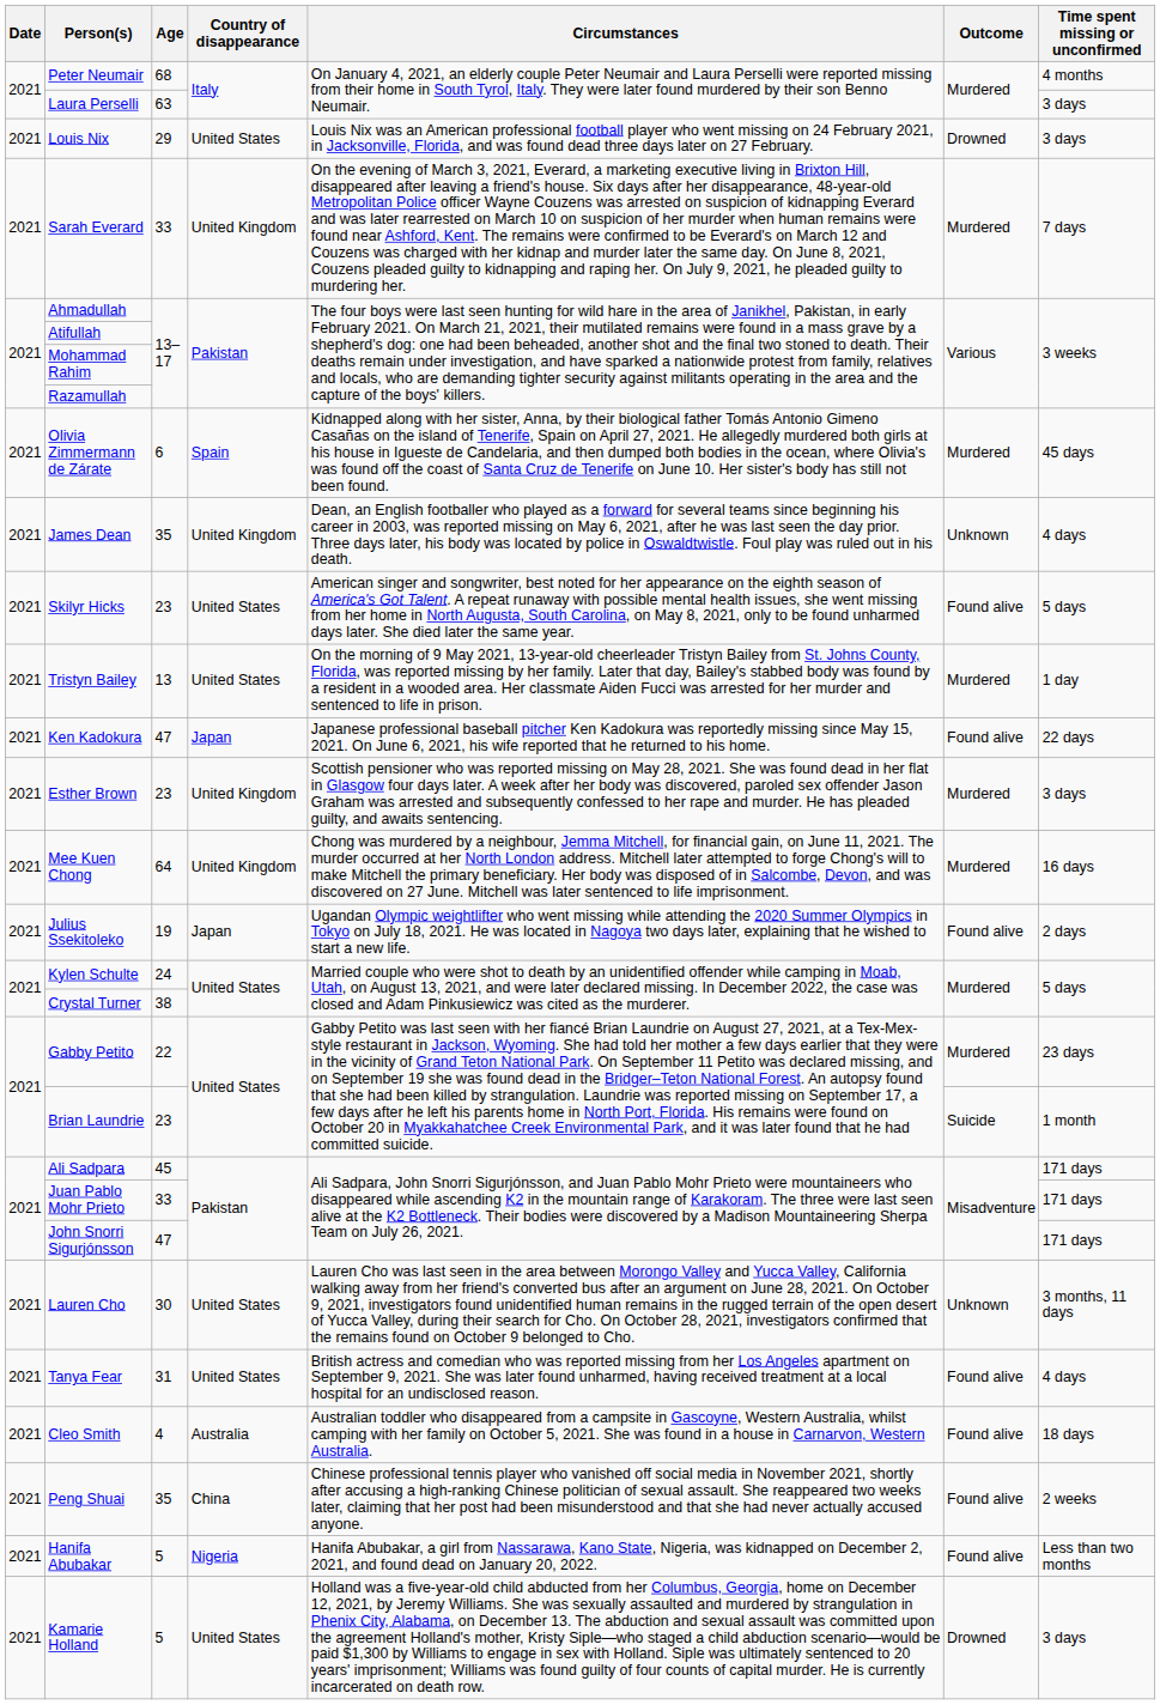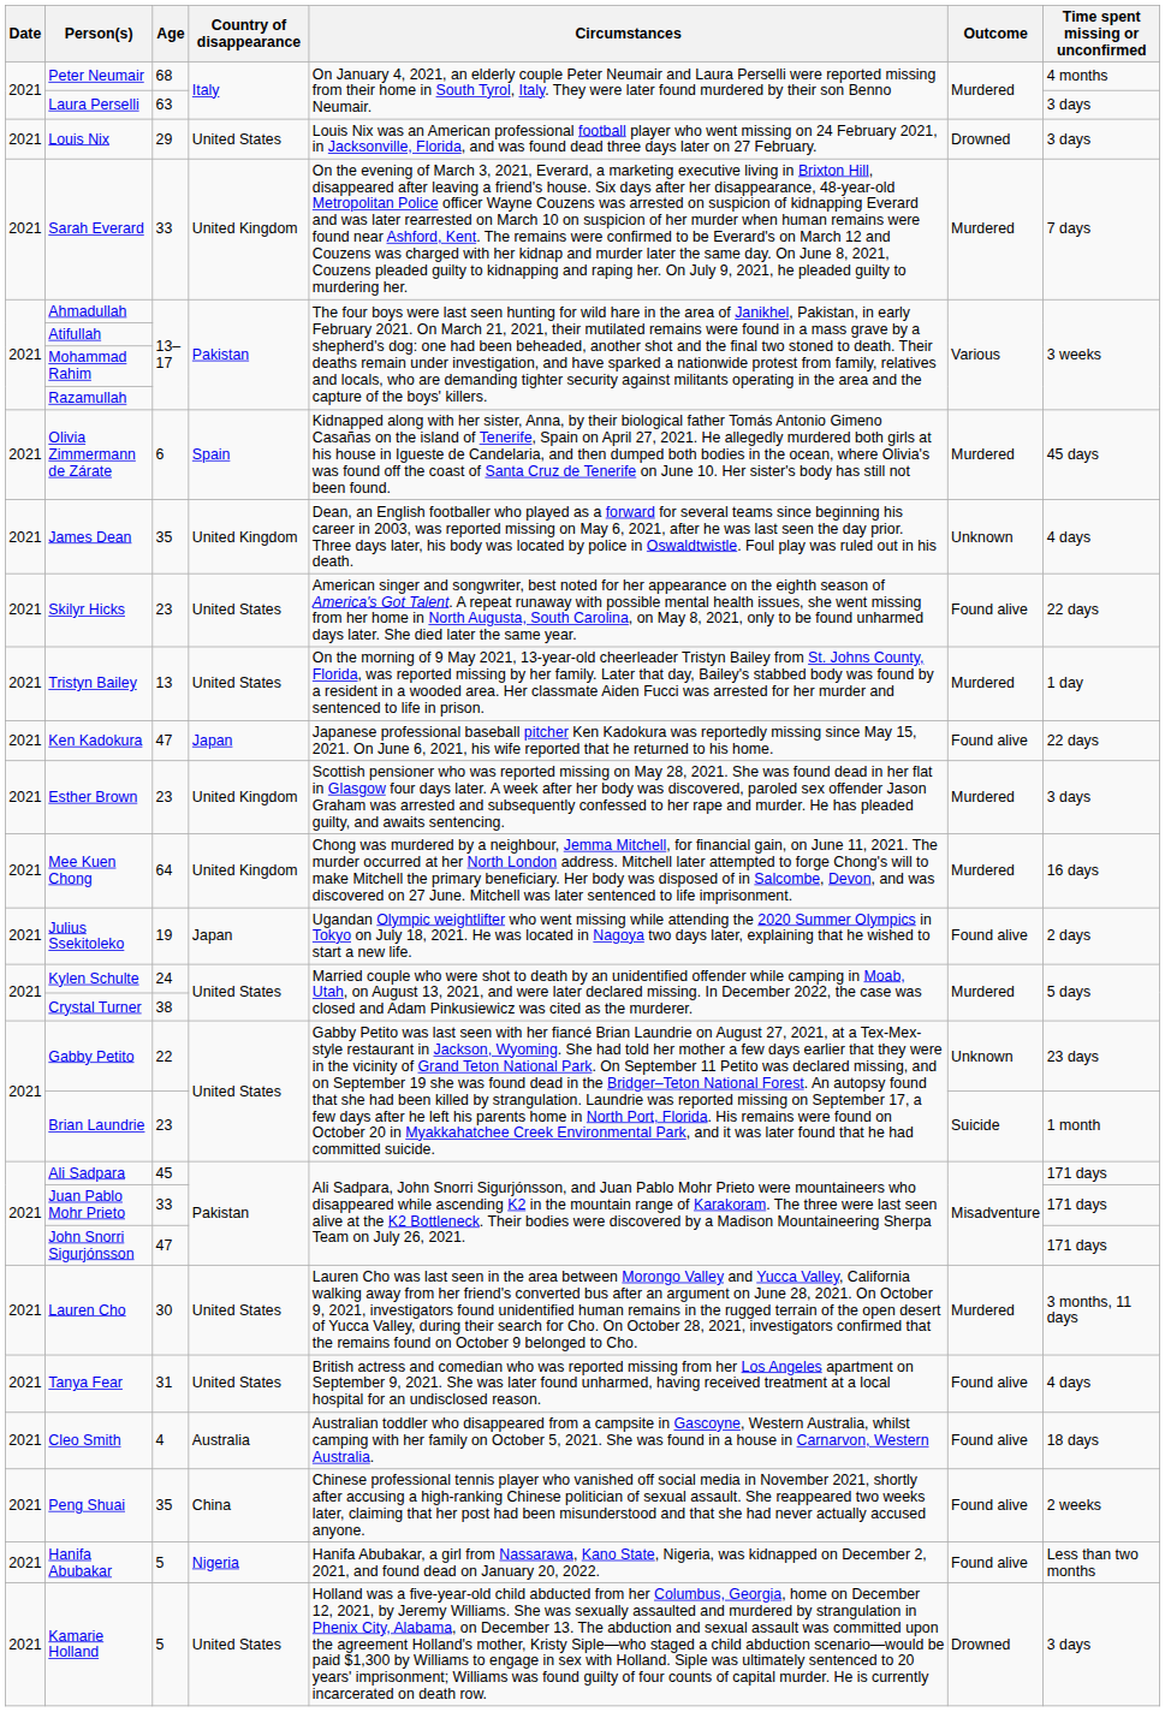 <table class="wikitable sortable zebra">
 <tr>
 <th data-sort-type="isoDate">Date</th>
 <th data-sort-type="text">Person(s)</th>
 <th data-sort-type="text">Age</th>
 <th data-sort-type="text">Country of disappearance</th>
 <th class="unsortable">Circumstances</th>
 <th data-sort-type="text">Outcome</th>
 <th>Time spent missing or unconfirmed</th>
 </tr>
 <tr>
 <td rowspan="2">2021</td>
 <td><a href='#'>Peter Neumair</a></td>
 <td>68</td>
 <td rowspan="2"><a href='#'>Italy</a></td>
 <td rowspan="2">On January 4, 2021, an elderly couple Peter Neumair and Laura Perselli were reported missing from their home in <a href='#'>South Tyrol</a>, <a href='#'>Italy</a>. They were later found murdered by their son Benno Neumair.</td>
 <td rowspan="2">Murdered</td>
 <td>4 months</td>
 </tr>
 <tr>
 <td><a href='#'>Laura Perselli</a></td>
 <td>63</td>
 <td>3 days</td>
 </tr>
 <tr>
 <td>2021</td>
 <td><a href='#'>Louis Nix</a></td>
 <td>29</td>
 <td>United States</td>
 <td>Louis Nix was an American professional <a href='#'>football</a> player who went missing on 24 February 2021, in <a href='#'>Jacksonville, Florida</a>, and was found dead three days later on 27 February.</td>
 <td>Drowned</td>
 <td>3 days</td>
 </tr>
 <tr>
 <td>2021</td>
 <td><a href='#'>Sarah Everard</a></td>
 <td>33</td>
 <td>United Kingdom</td>
 <td>On the evening of March 3, 2021, Everard, a marketing executive living in <a href='#'>Brixton Hill</a>, disappeared after leaving a friend's house. Six days after her disappearance, 48-year-old <a href='#'>Metropolitan Police</a> officer Wayne Couzens was arrested on suspicion of kidnapping Everard and was later rearrested on March 10 on suspicion of her murder when human remains were found near <a href='#'>Ashford, Kent</a>. The remains were confirmed to be Everard's on March 12 and Couzens was charged with her kidnap and murder later the same day. On June 8, 2021, Couzens pleaded guilty to kidnapping and raping her. On July 9, 2021, he pleaded guilty to murdering her.</td>
 <td>Murdered</td>
 <td>7 days</td>
 </tr>
 <tr>
 <td rowspan="4">2021</td>
 <td><a href='#'>Ahmadullah</a></td>
 <td rowspan="4">13–17</td>
 <td rowspan="4"><a href='#'>Pakistan</a></td>
 <td rowspan="4">The four boys were last seen hunting for wild hare in the area of <a href='#'>Janikhel</a>, Pakistan, in early February 2021. On March 21, 2021, their mutilated remains were found in a mass grave by a shepherd's dog: one had been beheaded, another shot and the final two stoned to death. Their deaths remain under investigation, and have sparked a nationwide protest from family, relatives and locals, who are demanding tighter security against militants operating in the area and the capture of the boys' killers.</td>
 <td rowspan="4">Various</td>
 <td rowspan="4">3 weeks</td>
 </tr>
 <tr>
 <td><a href='#'>Atifullah</a></td>
 </tr>
 <tr>
 <td><a href='#'>Mohammad Rahim</a></td>
 </tr>
 <tr>
 <td><a href='#'>Razamullah</a></td>
 </tr>
 <tr>
 <td>2021</td>
 <td><a href='#'>Olivia Zimmermann de Zárate</a></td>
 <td>6</td>
 <td><a href='#'>Spain</a></td>
 <td>Kidnapped along with her sister, Anna, by their biological father Tomás Antonio Gimeno Casañas on the island of <a href='#'>Tenerife</a>, Spain on April 27, 2021. He allegedly murdered both girls at his house in Igueste de Candelaria, and then dumped both bodies in the ocean, where Olivia's was found off the coast of <a href='#'>Santa Cruz de Tenerife</a> on June 10. Her sister's body has still not been found.</td>
 <td>Murdered</td>
 <td>45 days</td>
 </tr>
 <tr>
 <td>2021</td>
 <td><a href='#'>James Dean</a></td>
 <td>35</td>
 <td>United Kingdom</td>
 <td>Dean, an English footballer who played as a <a href='#'>forward</a> for several teams since beginning his career in 2003, was reported missing on May 6, 2021, after he was last seen the day prior. Three days later, his body was located by police in <a href='#'>Oswaldtwistle</a>. Foul play was ruled out in his death.</td>
 <td>Unknown</td>
 <td>4 days</td>
 </tr>
 <tr>
 <td>2021</td>
 <td><a href='#'>Skilyr Hicks</a></td>
 <td>23</td>
 <td>United States</td>
 <td>American singer and songwriter, best noted for her appearance on the eighth season of <em><a href='#'>America's Got Talent</a></em>. A repeat runaway with possible mental health issues, she went missing from her home in <a href='#'>North Augusta, South Carolina</a>, on May 8, 2021, only to be found unharmed days later. She died later the same year.</td>
 <td>Found alive</td>
-<td>5 days</td>
+<td>22 days</td>
 </tr>
 <tr>
 <td>2021</td>
 <td><a href='#'>Tristyn Bailey</a></td>
 <td>13</td>
 <td>United States</td>
 <td>On the morning of 9 May 2021, 13-year-old cheerleader Tristyn Bailey from <a href='#'>St. Johns County, Florida</a>, was reported missing by her family. Later that day, Bailey's stabbed body was found by a resident in a wooded area. Her classmate Aiden Fucci was arrested for her murder and sentenced to life in prison.</td>
 <td>Murdered</td>
 <td>1 day</td>
 </tr>
 <tr>
 <td>2021</td>
 <td><a href='#'>Ken Kadokura</a></td>
 <td>47</td>
 <td><a href='#'>Japan</a></td>
 <td>Japanese professional baseball <a href='#'>pitcher</a> Ken Kadokura was reportedly missing since May 15, 2021. On June 6, 2021, his wife reported that he returned to his home.</td>
 <td>Found alive</td>
 <td>22 days</td>
 </tr>
 <tr>
 <td>2021</td>
 <td><a href='#'>Esther Brown</a></td>
 <td>23</td>
 <td>United Kingdom</td>
 <td>Scottish pensioner who was reported missing on May 28, 2021. She was found dead in her flat in <a href='#'>Glasgow</a> four days later. A week after her body was discovered, paroled sex offender Jason Graham was arrested and subsequently confessed to her rape and murder. He has pleaded guilty, and awaits sentencing.</td>
 <td>Murdered</td>
 <td>3 days</td>
 </tr>
 <tr>
 <td>2021</td>
 <td><a href='#'>Mee Kuen Chong</a></td>
 <td>64</td>
 <td>United Kingdom</td>
 <td>Chong was murdered by a neighbour, <a href='#'>Jemma Mitchell</a>, for financial gain, on June 11, 2021. The murder occurred at her <a href='#'>North London</a> address. Mitchell later attempted to forge Chong's will to make Mitchell the primary beneficiary. Her body was disposed of in <a href='#'>Salcombe</a>, <a href='#'>Devon</a>, and was discovered on 27 June. Mitchell was later sentenced to life imprisonment.</td>
 <td>Murdered</td>
 <td>16 days</td>
 </tr>
 <tr>
 <td>2021</td>
 <td><a href='#'>Julius Ssekitoleko</a></td>
 <td>19</td>
 <td>Japan</td>
 <td>Ugandan <a href='#'>Olympic weightlifter</a> who went missing while attending the <a href='#'>2020 Summer Olympics</a> in <a href='#'>Tokyo</a> on July 18, 2021. He was located in <a href='#'>Nagoya</a> two days later, explaining that he wished to start a new life.</td>
 <td>Found alive</td>
 <td>2 days</td>
 </tr>
 <tr>
 <td rowspan="2">2021</td>
 <td><a href='#'>Kylen Schulte</a></td>
 <td>24</td>
 <td rowspan="2">United States</td>
 <td rowspan="2">Married couple who were shot to death by an unidentified offender while camping in <a href='#'>Moab, Utah</a>, on August 13, 2021, and were later declared missing. In December 2022, the case was closed and Adam Pinkusiewicz was cited as the murderer.</td>
 <td rowspan="2">Murdered</td>
 <td rowspan="2">5 days</td>
 </tr>
 <tr>
 <td><a href='#'>Crystal Turner</a></td>
 <td>38</td>
 </tr>
 <tr>
 <td rowspan="2">2021</td>
 <td><a href='#'>Gabby Petito</a></td>
 <td>22</td>
 <td rowspan="2">United States</td>
 <td rowspan="2">Gabby Petito was last seen with her fiancé Brian Laundrie on August 27, 2021, at a Tex-Mex-style restaurant in <a href='#'>Jackson, Wyoming</a>. She had told her mother a few days earlier that they were in the vicinity of <a href='#'>Grand Teton National Park</a>. On September 11 Petito was declared missing, and on September 19 she was found dead in the <a href='#'>Bridger–Teton National Forest</a>. An autopsy found that she had been killed by strangulation. Laundrie was reported missing on September 17, a few days after he left his parents home in <a href='#'>North Port, Florida</a>. His remains were found on October 20 in <a href='#'>Myakkahatchee Creek Environmental Park</a>, and it was later found that he had committed suicide.</td>
-<td>Murdered</td>
+<td>Unknown</td>
 <td>23 days</td>
 </tr>
 <tr>
 <td><a href='#'>Brian Laundrie</a></td>
 <td>23</td>
 <td>Suicide</td>
 <td>1 month</td>
 </tr>
 <tr>
 <td rowspan="3">2021</td>
 <td><a href='#'>Ali Sadpara</a></td>
 <td>45</td>
 <td rowspan="3">Pakistan</td>
 <td rowspan="3">Ali Sadpara, John Snorri Sigurjónsson, and Juan Pablo Mohr Prieto were mountaineers who disappeared while ascending <a href='#'>K2</a> in the mountain range of <a href='#'>Karakoram</a>. The three were last seen alive at the <a href='#'>K2 Bottleneck</a>. Their bodies were discovered by a Madison Mountaineering Sherpa Team on July 26, 2021.</td>
 <td rowspan="3">Misadventure</td>
 <td>171 days</td>
 </tr>
 <tr>
 <td><a href='#'>Juan Pablo Mohr Prieto</a></td>
 <td>33</td>
 <td>171 days</td>
 </tr>
 <tr>
 <td><a href='#'>John Snorri Sigurjónsson</a></td>
 <td>47</td>
 <td>171 days</td>
 </tr>
 <tr>
 <td>2021</td>
 <td><a href='#'>Lauren Cho</a></td>
 <td>30</td>
 <td>United States</td>
 <td>Lauren Cho was last seen in the area between <a href='#'>Morongo Valley</a> and <a href='#'>Yucca Valley</a>, California walking away from her friend's converted bus after an argument on June 28, 2021. On October 9, 2021, investigators found unidentified human remains in the rugged terrain of the open desert of Yucca Valley, during their search for Cho. On October 28, 2021, investigators confirmed that the remains found on October 9 belonged to Cho.</td>
-<td>Unknown</td>
+<td>Murdered</td>
 <td>3 months, 11 days</td>
 </tr>
 <tr>
 <td>2021</td>
 <td><a href='#'>Tanya Fear</a></td>
 <td>31</td>
 <td>United States</td>
 <td>British actress and comedian who was reported missing from her <a href='#'>Los Angeles</a> apartment on September 9, 2021. She was later found unharmed, having received treatment at a local hospital for an undisclosed reason.</td>
 <td>Found alive</td>
 <td>4 days</td>
 </tr>
 <tr>
 <td>2021</td>
 <td><a href='#'>Cleo Smith</a></td>
 <td>4</td>
 <td>Australia</td>
 <td>Australian toddler who disappeared from a campsite in <a href='#'>Gascoyne</a>, Western Australia, whilst camping with her family on October 5, 2021. She was found in a house in <a href='#'>Carnarvon, Western Australia</a>.</td>
 <td>Found alive</td>
 <td>18 days</td>
 </tr>
 <tr>
 <td>2021</td>
 <td><a href='#'>Peng Shuai</a></td>
 <td>35</td>
 <td>China</td>
 <td>Chinese professional tennis player who vanished off social media in November 2021, shortly after accusing a high-ranking Chinese politician of sexual assault. She reappeared two weeks later, claiming that her post had been misunderstood and that she had never actually accused anyone.</td>
 <td>Found alive</td>
 <td>2 weeks</td>
 </tr>
 <tr>
 <td>2021</td>
 <td><a href='#'>Hanifa Abubakar</a></td>
 <td>5</td>
 <td><a href='#'>Nigeria</a></td>
 <td>Hanifa Abubakar, a girl from <a href='#'>Nassarawa</a>, <a href='#'>Kano State</a>, Nigeria, was kidnapped on December 2, 2021, and found dead on January 20, 2022.</td>
 <td>Found alive</td>
 <td>Less than two months</td>
 </tr>
 <tr>
 <td>2021</td>
 <td><a href='#'>Kamarie Holland</a></td>
 <td>5</td>
 <td>United States</td>
 <td>Holland was a five-year-old child abducted from her <a href='#'>Columbus, Georgia</a>, home on December 12, 2021, by Jeremy Williams. She was sexually assaulted and murdered by strangulation in <a href='#'>Phenix City, Alabama</a>, on December 13. The abduction and sexual assault was committed upon the agreement Holland's mother, Kristy Siple—who staged a child abduction scenario—would be paid $1,300 by Williams to engage in sex with Holland. Siple was ultimately sentenced to 20 years' imprisonment; Williams was found guilty of four counts of capital murder. He is currently incarcerated on death row.</td>
 <td>Drowned</td>
 <td>3 days</td>
 </tr>
 </table>
